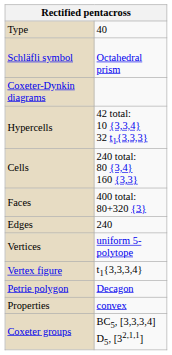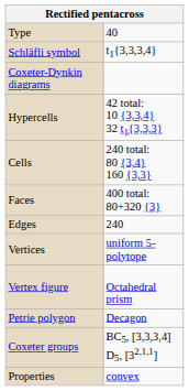 <table class="wikitable" align="right" style="margin-left:10px" width="250">
 <tr>
 <th bgcolor=#e7dcc3 colspan=2>Rectified pentacross</th>
 </tr>
 <tr>
 <td bgcolor=#e7dcc3>Type</td>
 <td>40</td>
 </tr>
 <tr>
 <td bgcolor=#e7dcc3><a href='#'>Schläfli symbol</a></td>
-<td><br><a href='#'>Octahedral prism</a></td>
+<td>t<sub>1</sub>{3,3,3,4}</td>
 </tr>
 <tr>
 <td bgcolor=#e7dcc3><a href='#'>Coxeter-Dynkin diagrams</a></td>
 <td><br></td>
 </tr>
 <tr>
 <td bgcolor=#e7dcc3>Hypercells</td>
 <td>42 total:<br>10 <a href='#'>{3,3,4}</a><br>32 <a href='#'>t<sub>1</sub>{3,3,3}</a></td>
 </tr>
 <tr>
 <td bgcolor=#e7dcc3>Cells</td>
 <td>240 total:<br>80 <a href='#'>{3,4}</a><br>160 <a href='#'>{3,3}</a></td>
 </tr>
 <tr>
 <td bgcolor=#e7dcc3>Faces</td>
 <td>400 total:<br>80+320 <a href='#'>{3}</a></td>
 </tr>
 <tr>
 <td bgcolor=#e7dcc3>Edges</td>
 <td>240</td>
 </tr>
 <tr>
 <td bgcolor=#e7dcc3>Vertices</td>
 <td><a href='#'>uniform 5-polytope</a></td>
 </tr>
 <tr>
 <td bgcolor=#e7dcc3><a href='#'>Vertex figure</a></td>
-<td>t<sub>1</sub>{3,3,3,4}</td>
+<td><br><a href='#'>Octahedral prism</a></td>
 </tr>
 <tr>
 <td bgcolor=#e7dcc3><a href='#'>Petrie polygon</a></td>
 <td><a href='#'>Decagon</a></td>
 </tr>
 <tr>
+<td bgcolor=#e7dcc3><a href='#'>Coxeter groups</a></td>
+<td>BC<sub>5</sub>, [3,3,3,4]<br>D<sub>5</sub>, [3<sup>2,1,1</sup>]</td>
+</tr>
+<tr>
 <td bgcolor=#e7dcc3>Properties</td>
 <td><a href='#'>convex</a></td>
 </tr>
-<tr>
-<td bgcolor=#e7dcc3><a href='#'>Coxeter groups</a></td>
-<td>BC<sub>5</sub>, [3,3,3,4]<br>D<sub>5</sub>, [3<sup>2,1,1</sup>]</td>
-</tr>
 </table>
